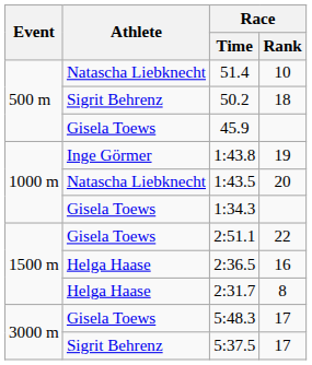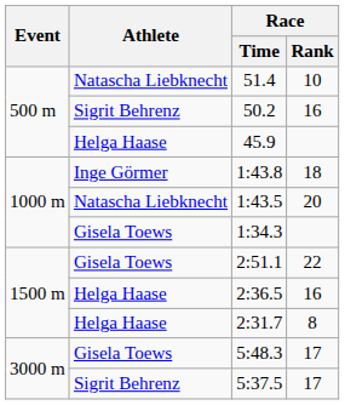 <table class="wikitable" border="1" style="font-size:90%">
 <tr>
 <th rowspan=2>Event</th>
 <th rowspan=2>Athlete</th>
 <th colspan=2>Race</th>
 </tr>
 <tr>
 <th>Time</th>
 <th>Rank</th>
 </tr>
 <tr>
 <td rowspan=3>500 m</td>
 <td><a href='#'>Natascha Liebknecht</a></td>
 <td align=center>51.4</td>
 <td align=center>10</td>
 </tr>
 <tr>
 <td><a href='#'>Sigrit Behrenz</a></td>
 <td align=center>50.2</td>
-<td align=center>18</td>
+<td align=center>16</td>
 </tr>
 <tr>
-<td><a href='#'>Gisela Toews</a></td>
+<td><a href='#'>Helga Haase</a></td>
 <td align=center>45.9</td>
 <td align=center></td>
 </tr>
 <tr>
 <td rowspan=3>1000 m</td>
 <td><a href='#'>Inge Görmer</a></td>
 <td align=center>1:43.8</td>
-<td align=center>19</td>
+<td align=center>18</td>
 </tr>
 <tr>
 <td><a href='#'>Natascha Liebknecht</a></td>
 <td align=center>1:43.5</td>
 <td align=center>20</td>
 </tr>
 <tr>
 <td><a href='#'>Gisela Toews</a></td>
 <td align=center>1:34.3</td>
 <td align=center></td>
 </tr>
 <tr>
 <td rowspan=3>1500 m</td>
 <td><a href='#'>Gisela Toews</a></td>
 <td align=center>2:51.1</td>
 <td align=center>22</td>
 </tr>
 <tr>
 <td><a href='#'>Helga Haase</a></td>
 <td align=center>2:36.5</td>
 <td align=center>16</td>
 </tr>
 <tr>
 <td><a href='#'>Helga Haase</a></td>
 <td align=center>2:31.7</td>
 <td align=center>8</td>
 </tr>
 <tr>
 <td rowspan=2>3000 m</td>
 <td><a href='#'>Gisela Toews</a></td>
 <td align=center>5:48.3</td>
 <td align=center>17</td>
 </tr>
 <tr>
 <td><a href='#'>Sigrit Behrenz</a></td>
 <td align=center>5:37.5</td>
 <td align=center>17</td>
 </tr>
 </table>
